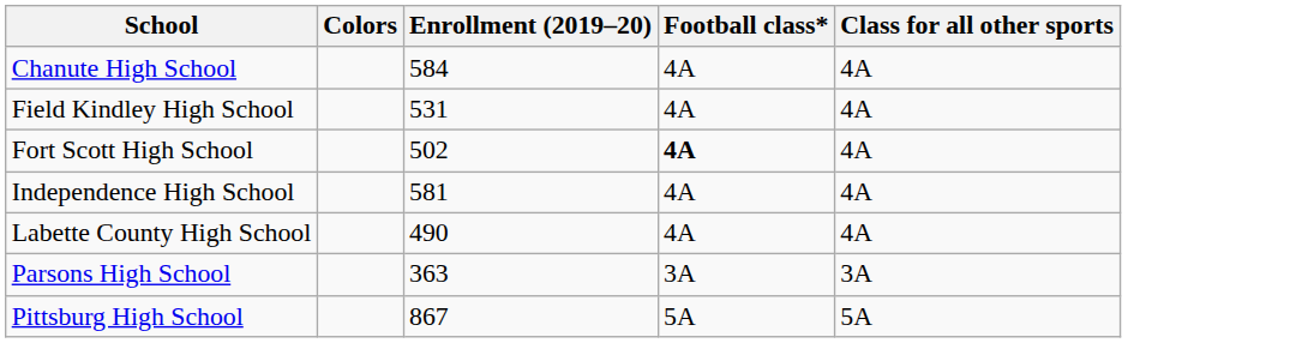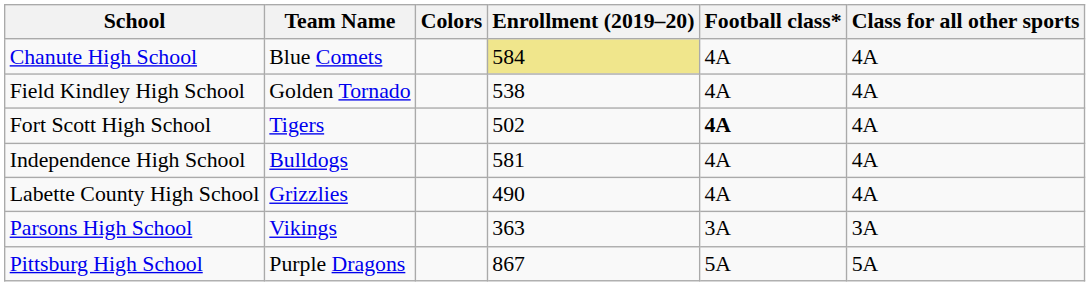 <table class="wikitable" border="1">
 <tr>
 <th>School</th>
+<th>Team Name</th>
 <th>Colors</th>
 <th>Enrollment (2019–20)</th>
 <th>Football class*</th>
 <th>Class for all other sports</th>
 </tr>
 <tr>
 <td><a href='#'>Chanute High School</a></td>
+<td>Blue <a href='#'>Comets</a></td>
 <td> </td>
-<td>584</td>
+<td style="background: khaki;">584</td>
 <td>4A</td>
 <td>4A</td>
 </tr>
 <tr>
 <td>Field Kindley High School</td>
+<td>Golden <a href='#'>Tornado</a></td>
 <td> </td>
-<td>531</td>
+<td>538</td>
 <td>4A</td>
 <td>4A</td>
 </tr>
 <tr>
 <td>Fort Scott High School</td>
+<td><a href='#'>Tigers</a></td>
 <td> </td>
 <td>502</td>
 <td><strong>4A</strong></td>
 <td>4A</td>
 </tr>
 <tr>
 <td>Independence High School</td>
+<td><a href='#'>Bulldogs</a></td>
 <td> </td>
 <td>581</td>
 <td>4A</td>
 <td>4A</td>
 </tr>
 <tr>
 <td>Labette County High School</td>
+<td><a href='#'>Grizzlies</a></td>
 <td> </td>
 <td>490</td>
 <td>4A</td>
 <td>4A</td>
 </tr>
 <tr>
 <td><a href='#'>Parsons High School</a></td>
+<td><a href='#'>Vikings</a></td>
 <td> </td>
 <td>363</td>
 <td>3A</td>
 <td>3A</td>
 </tr>
 <tr>
 <td><a href='#'>Pittsburg High School</a></td>
+<td>Purple <a href='#'>Dragons</a></td>
 <td> </td>
 <td>867</td>
 <td>5A</td>
 <td>5A</td>
 </tr>
 </table>
